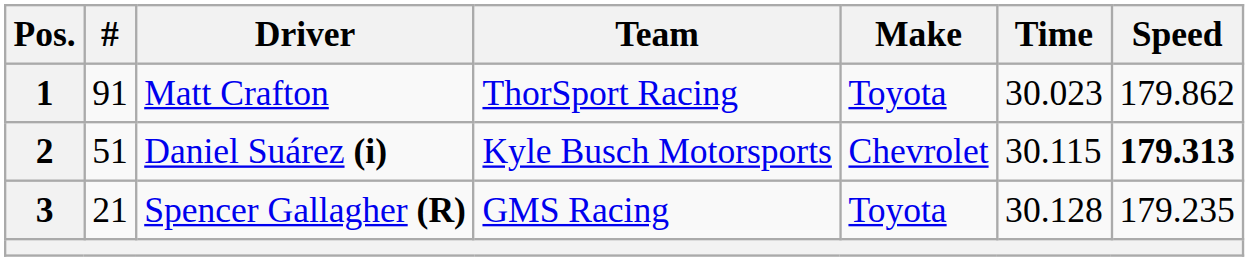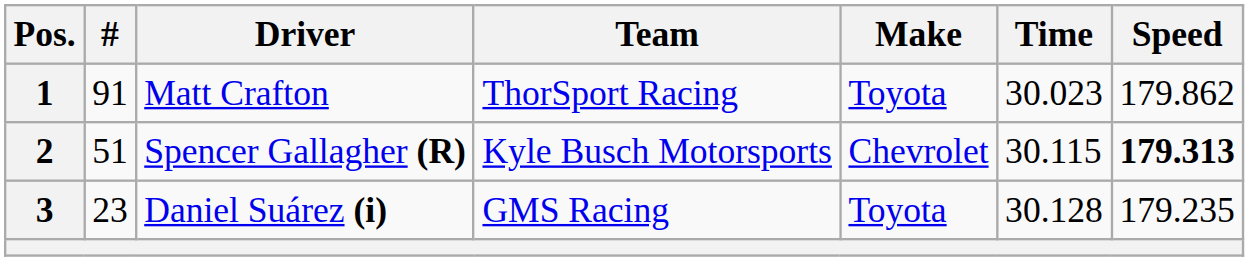 <table class="wikitable" style="font-size:95%">
 <tr>
 <th>Pos.</th>
 <th>#</th>
 <th>Driver</th>
 <th>Team</th>
 <th>Make</th>
 <th>Time</th>
 <th>Speed</th>
 </tr>
 <tr>
 <th>1</th>
 <td>91</td>
 <td><a href='#'>Matt Crafton</a></td>
 <td><a href='#'>ThorSport Racing</a></td>
 <td><a href='#'>Toyota</a></td>
 <td>30.023</td>
 <td>179.862</td>
 </tr>
 <tr>
 <th>2</th>
 <td>51</td>
-<td><a href='#'>Daniel Suárez</a> <strong>(i)</strong></td>
+<td><a href='#'>Spencer Gallagher</a> <strong>(R)</strong></td>
 <td><a href='#'>Kyle Busch Motorsports</a></td>
 <td><a href='#'>Chevrolet</a></td>
 <td>30.115</td>
 <td><strong>179.313</strong></td>
 </tr>
 <tr>
 <th>3</th>
-<td>21</td>
-<td><a href='#'>Spencer Gallagher</a> <strong>(R)</strong></td>
+<td>23</td>
+<td><a href='#'>Daniel Suárez</a> <strong>(i)</strong></td>
 <td><a href='#'>GMS Racing</a></td>
 <td><a href='#'>Toyota</a></td>
 <td>30.128</td>
 <td>179.235</td>
 </tr>
 <tr>
 <th colspan="7"></th>
 </tr>
 </table>
